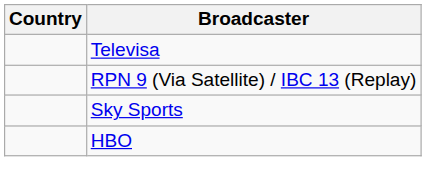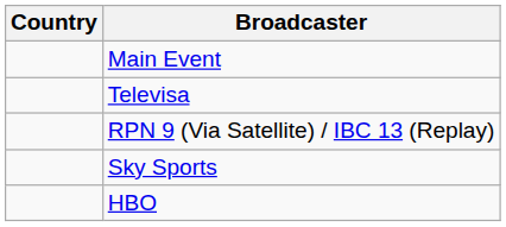 <table class="wikitable">
 <tr>
 <th align=center>Country</th>
 <th align=center>Broadcaster</th>
+</tr>
+<tr>
+<td></td>
+<td><a href='#'>Main Event</a></td>
 </tr>
 <tr>
 <td></td>
 <td><a href='#'>Televisa</a></td>
 </tr>
 <tr>
 <td></td>
 <td><a href='#'>RPN 9</a> (Via Satellite) / <a href='#'>IBC 13</a> (Replay)</td>
 </tr>
 <tr>
 <td></td>
 <td><a href='#'>Sky Sports</a></td>
 </tr>
 <tr>
 <td></td>
 <td><a href='#'>HBO</a></td>
 </tr>
 </table>
